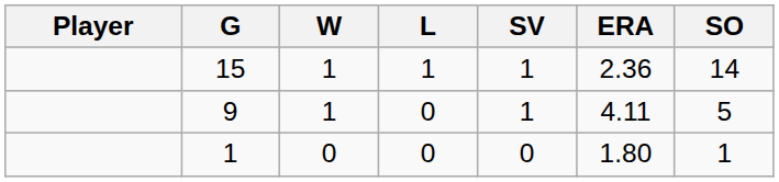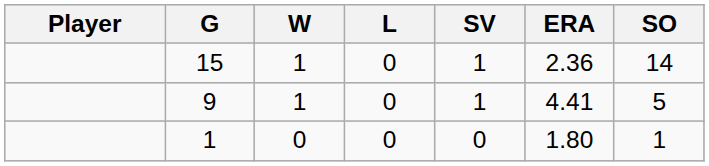 <table class="wikitable sortable">
 <tr>
 <th bgcolor="#DDDDFF" width="16%">Player</th>
 <th bgcolor="#DDDDFF" width="9%">G</th>
 <th bgcolor="#DDDDFF" width="9%">W</th>
 <th bgcolor="#DDDDFF" width="9%">L</th>
 <th bgcolor="#DDDDFF" width="9%">SV</th>
 <th bgcolor="#DDDDFF" width="9%">ERA</th>
 <th bgcolor="#DDDDFF" width="9%">SO</th>
 </tr>
 <tr align="center">
 <td></td>
 <td>15</td>
 <td>1</td>
-<td>1</td>
+<td>0</td>
 <td>1</td>
 <td>2.36</td>
 <td>14</td>
 </tr>
 <tr align="center">
 <td></td>
 <td>9</td>
 <td>1</td>
 <td>0</td>
 <td>1</td>
-<td>4.11</td>
+<td>4.41</td>
 <td>5</td>
 </tr>
 <tr align="center">
 <td></td>
 <td>1</td>
 <td>0</td>
 <td>0</td>
 <td>0</td>
 <td>1.80</td>
 <td>1</td>
 </tr>
 </table>
